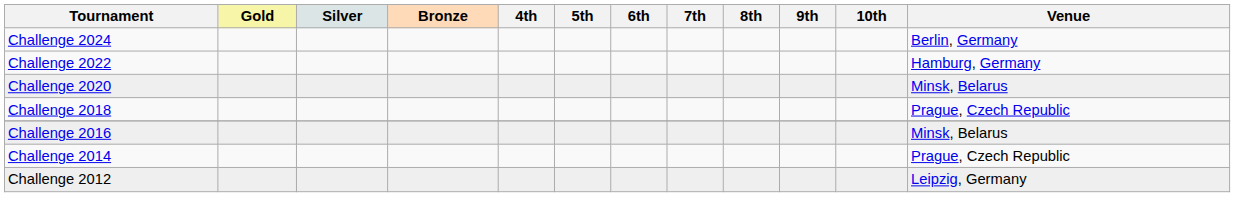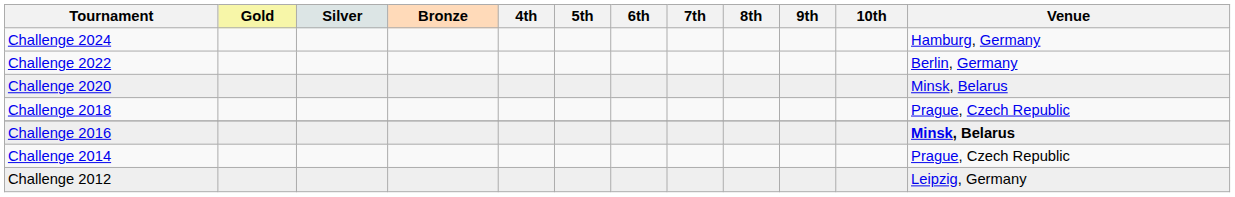 <table class="wikitable" style="width: 100%; font-size: 95%;">
 <tr>
 <th>Tournament</th>
 <th style="background:#F7F6A8;">Gold</th>
 <th style="background:#DCE5E5;">Silver</th>
 <th style="background:#FFDAB9;">Bronze</th>
 <th>4th</th>
 <th>5th</th>
 <th>6th</th>
 <th>7th</th>
 <th>8th</th>
 <th>9th</th>
 <th>10th</th>
 <th>Venue</th>
 </tr>
 <tr>
 <td><a href='#'>Challenge 2024</a></td>
 <td></td>
 <td></td>
 <td></td>
 <td></td>
 <td></td>
 <td></td>
 <td></td>
 <td></td>
 <td></td>
 <td></td>
-<td><a href='#'>Berlin</a>, <a href='#'>Germany</a></td>
+<td><a href='#'>Hamburg</a>, <a href='#'>Germany</a></td>
 </tr>
 <tr>
 <td><a href='#'>Challenge 2022</a></td>
 <td></td>
 <td></td>
 <td></td>
 <td></td>
 <td></td>
 <td></td>
 <td></td>
 <td></td>
 <td></td>
 <td></td>
-<td><a href='#'>Hamburg</a>, <a href='#'>Germany</a></td>
+<td><a href='#'>Berlin</a>, <a href='#'>Germany</a></td>
 </tr>
 <tr bgcolor=#efefef>
 <td><a href='#'>Challenge 2020</a></td>
 <td></td>
 <td></td>
 <td></td>
 <td></td>
 <td></td>
 <td></td>
 <td></td>
 <td></td>
 <td></td>
 <td></td>
 <td><a href='#'>Minsk</a>, <a href='#'>Belarus</a></td>
 </tr>
 <tr>
 <td><a href='#'>Challenge 2018</a></td>
 <td></td>
 <td></td>
 <td></td>
 <td></td>
 <td></td>
 <td></td>
 <td></td>
 <td></td>
 <td></td>
 <td></td>
 <td><a href='#'>Prague</a>, <a href='#'>Czech Republic</a></td>
 </tr>
 <tr>
 </tr>
 <tr bgcolor=#efefef>
 <td><a href='#'>Challenge 2016</a></td>
 <td></td>
 <td></td>
 <td></td>
 <td></td>
 <td></td>
 <td></td>
 <td></td>
 <td></td>
 <td></td>
 <td></td>
-<td><a href='#'>Minsk</a>, Belarus</td>
+<td><strong><a href='#'>Minsk</a>, Belarus</strong></td>
 </tr>
 <tr>
 <td><a href='#'>Challenge 2014</a></td>
 <td></td>
 <td></td>
 <td></td>
 <td></td>
 <td></td>
 <td></td>
 <td></td>
 <td></td>
 <td></td>
 <td></td>
 <td><a href='#'>Prague</a>, Czech Republic</td>
 </tr>
 <tr bgcolor=#efefef>
 <td>Challenge 2012 </td>
 <td></td>
 <td></td>
 <td></td>
 <td></td>
 <td></td>
 <td></td>
 <td></td>
 <td></td>
 <td></td>
 <td></td>
 <td><a href='#'>Leipzig</a>, Germany</td>
 </tr>
 </table>
